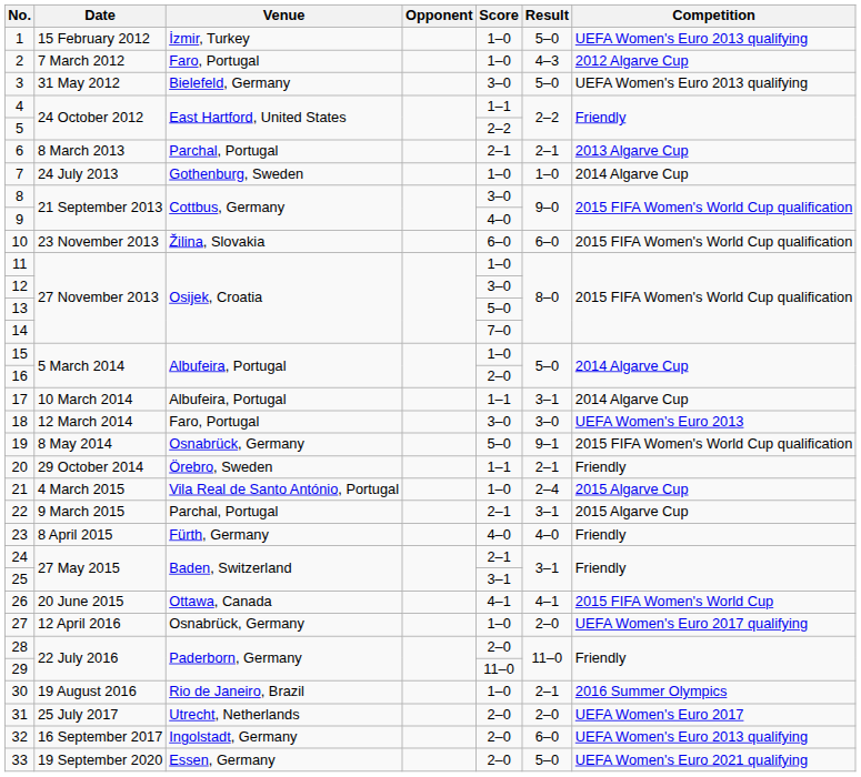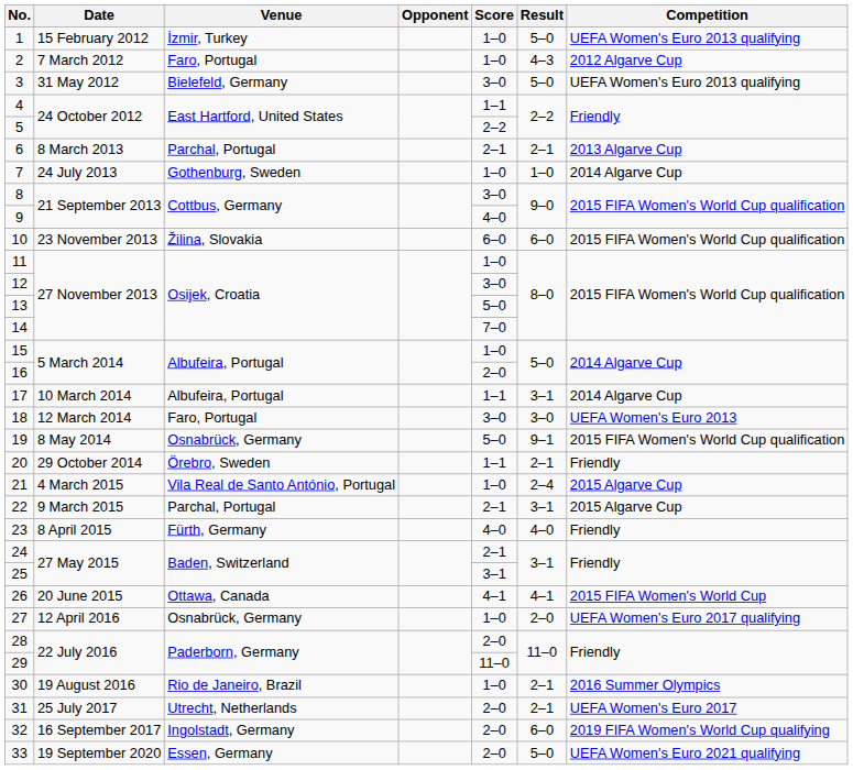 <table class="wikitable sortable">
 <tr>
 <th scope="col">No.</th>
 <th scope="col">Date</th>
 <th scope="col">Venue</th>
 <th scope="col">Opponent</th>
 <th scope="col">Score</th>
 <th scope="col">Result</th>
 <th scope="col">Competition</th>
 </tr>
 <tr>
 <td align="center">1</td>
 <td>15 February 2012</td>
 <td><a href='#'>İzmir</a>, Turkey</td>
 <td></td>
 <td align="center">1–0</td>
 <td align="center">5–0</td>
 <td><a href='#'>UEFA Women's Euro 2013 qualifying</a></td>
 </tr>
 <tr>
 <td align="center">2</td>
 <td>7 March 2012</td>
 <td><a href='#'>Faro</a>, Portugal</td>
 <td></td>
 <td align="center">1–0</td>
 <td align="center">4–3</td>
 <td><a href='#'>2012 Algarve Cup</a></td>
 </tr>
 <tr>
 <td align="center">3</td>
 <td>31 May 2012</td>
 <td><a href='#'>Bielefeld</a>, Germany</td>
 <td></td>
 <td align="center">3–0</td>
 <td align="center">5–0</td>
 <td>UEFA Women's Euro 2013 qualifying</td>
 </tr>
 <tr>
 <td align="center">4</td>
 <td rowspan="2">24 October 2012</td>
 <td rowspan="2"><a href='#'>East Hartford</a>, United States</td>
 <td rowspan="2"></td>
 <td align="center">1–1</td>
 <td align=center rowspan="2">2–2</td>
 <td rowspan="2"><a href='#'>Friendly</a></td>
 </tr>
 <tr>
 <td align="center">5</td>
 <td align="center">2–2</td>
 </tr>
 <tr>
 <td align="center">6</td>
 <td>8 March 2013</td>
 <td><a href='#'>Parchal</a>, Portugal</td>
 <td></td>
 <td align="center">2–1</td>
 <td align="center">2–1</td>
 <td><a href='#'>2013 Algarve Cup</a></td>
 </tr>
 <tr>
 <td align="center">7</td>
 <td>24 July 2013</td>
 <td><a href='#'>Gothenburg</a>, Sweden</td>
 <td></td>
 <td align="center">1–0</td>
 <td align="center">1–0</td>
 <td>2014 Algarve Cup</td>
 </tr>
 <tr>
 <td align="center">8</td>
 <td rowspan="2">21 September 2013</td>
 <td rowspan="2"><a href='#'>Cottbus</a>, Germany</td>
 <td rowspan="2"></td>
 <td align="center">3–0</td>
 <td align=center rowspan="2">9–0</td>
 <td rowspan="2"><a href='#'>2015 FIFA Women's World Cup qualification</a></td>
 </tr>
 <tr>
 <td align="center">9</td>
 <td align="center">4–0</td>
 </tr>
 <tr>
 <td align="center">10</td>
 <td>23 November 2013</td>
 <td><a href='#'>Žilina</a>, Slovakia</td>
 <td></td>
 <td align="center">6–0</td>
 <td align="center">6–0</td>
 <td>2015 FIFA Women's World Cup qualification</td>
 </tr>
 <tr>
 <td align="center">11</td>
 <td rowspan="4">27 November 2013</td>
 <td rowspan="4"><a href='#'>Osijek</a>, Croatia</td>
 <td rowspan="4"></td>
 <td align="center">1–0</td>
 <td align=center rowspan="4">8–0</td>
 <td rowspan="4">2015 FIFA Women's World Cup qualification</td>
 </tr>
 <tr>
 <td align="center">12</td>
 <td align="center">3–0</td>
 </tr>
 <tr>
 <td align="center">13</td>
 <td align="center">5–0</td>
 </tr>
 <tr>
 <td align="center">14</td>
 <td align="center">7–0</td>
 </tr>
 <tr>
 <td align="center">15</td>
 <td rowspan="2">5 March 2014</td>
 <td rowspan="2"><a href='#'>Albufeira</a>, Portugal</td>
 <td rowspan="2"></td>
 <td align="center">1–0</td>
 <td align=center rowspan="2">5–0</td>
 <td rowspan="2"><a href='#'>2014 Algarve Cup</a></td>
 </tr>
 <tr>
 <td align="center">16</td>
 <td align="center">2–0</td>
 </tr>
 <tr>
 <td align="center">17</td>
 <td>10 March 2014</td>
 <td>Albufeira, Portugal</td>
 <td></td>
 <td align="center">1–1</td>
 <td align="center">3–1</td>
 <td>2014 Algarve Cup</td>
 </tr>
 <tr>
 <td align="center">18</td>
 <td>12 March 2014</td>
 <td>Faro, Portugal</td>
 <td></td>
 <td align="center">3–0</td>
 <td align="center">3–0</td>
 <td><a href='#'>UEFA Women's Euro 2013</a></td>
 </tr>
 <tr>
 <td align="center">19</td>
 <td>8 May 2014</td>
 <td><a href='#'>Osnabrück</a>, Germany</td>
 <td></td>
 <td align="center">5–0</td>
 <td align="center">9–1</td>
 <td>2015 FIFA Women's World Cup qualification</td>
 </tr>
 <tr>
 <td align="center">20</td>
 <td>29 October 2014</td>
 <td><a href='#'>Örebro</a>, Sweden</td>
 <td></td>
 <td align="center">1–1</td>
 <td align="center">2–1</td>
 <td>Friendly</td>
 </tr>
 <tr>
 <td align="center">21</td>
 <td>4 March 2015</td>
 <td><a href='#'>Vila Real de Santo António</a>, Portugal</td>
 <td></td>
 <td align="center">1–0</td>
 <td align="center">2–4</td>
 <td><a href='#'>2015 Algarve Cup</a></td>
 </tr>
 <tr>
 <td align="center">22</td>
 <td>9 March 2015</td>
 <td>Parchal, Portugal</td>
 <td></td>
 <td align="center">2–1</td>
 <td align="center">3–1</td>
 <td>2015 Algarve Cup</td>
 </tr>
 <tr>
 <td align="center">23</td>
 <td>8 April 2015</td>
 <td><a href='#'>Fürth</a>, Germany</td>
 <td></td>
 <td align="center">4–0</td>
 <td align="center">4–0</td>
 <td>Friendly</td>
 </tr>
 <tr>
 <td align="center">24</td>
 <td rowspan="2">27 May 2015</td>
 <td rowspan="2"><a href='#'>Baden</a>, Switzerland</td>
 <td rowspan="2"></td>
 <td align="center">2–1</td>
 <td align=center rowspan="2">3–1</td>
 <td rowspan="2">Friendly</td>
 </tr>
 <tr>
 <td align="center">25</td>
 <td align=center>3–1</td>
 </tr>
 <tr>
 <td align="center">26</td>
 <td>20 June 2015</td>
 <td><a href='#'>Ottawa</a>, Canada</td>
 <td></td>
 <td align="center">4–1</td>
 <td align="center">4–1</td>
 <td><a href='#'>2015 FIFA Women's World Cup</a></td>
 </tr>
 <tr>
 <td align="center">27</td>
 <td>12 April 2016</td>
 <td>Osnabrück, Germany</td>
 <td></td>
 <td align="center">1–0</td>
 <td align="center">2–0</td>
 <td><a href='#'>UEFA Women's Euro 2017 qualifying</a></td>
 </tr>
 <tr>
 <td align="center">28</td>
 <td rowspan="2">22 July 2016</td>
 <td rowspan="2"><a href='#'>Paderborn</a>, Germany</td>
 <td rowspan="2"></td>
 <td align="center">2–0</td>
 <td align=center rowspan="2">11–0</td>
 <td rowspan="2">Friendly</td>
 </tr>
 <tr>
 <td align="center">29</td>
 <td align="center">11–0</td>
 </tr>
 <tr>
 <td align="center">30</td>
 <td>19 August 2016</td>
 <td><a href='#'>Rio de Janeiro</a>, Brazil</td>
 <td></td>
 <td align="center">1–0</td>
 <td align="center">2–1</td>
 <td><a href='#'>2016 Summer Olympics</a></td>
 </tr>
 <tr>
 <td align="center">31</td>
 <td>25 July 2017</td>
 <td><a href='#'>Utrecht</a>, Netherlands</td>
 <td></td>
 <td align="center">2–0</td>
-<td align="center">2–0</td>
+<td align="center">2–1</td>
 <td><a href='#'>UEFA Women's Euro 2017</a></td>
 </tr>
 <tr>
 <td align="center">32</td>
 <td>16 September 2017</td>
 <td><a href='#'>Ingolstadt</a>, Germany</td>
 <td></td>
 <td align="center">2–0</td>
 <td align="center">6–0</td>
-<td><a href='#'>UEFA Women's Euro 2013 qualifying</a></td>
+<td><a href='#'>2019 FIFA Women's World Cup qualifying</a></td>
 </tr>
 <tr>
 <td align="center">33</td>
 <td>19 September 2020</td>
 <td><a href='#'>Essen</a>, Germany</td>
 <td></td>
 <td align="center">2–0</td>
 <td align="center">5–0</td>
 <td><a href='#'>UEFA Women's Euro 2021 qualifying</a></td>
 </tr>
 </table>
